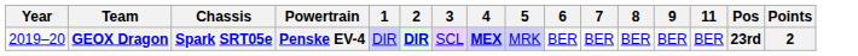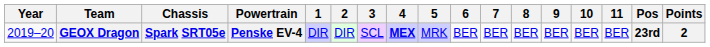 <table class="wikitable" style="text-align:center; font-size:85%">
 <tr>
 <th>Year</th>
 <th>Team</th>
 <th>Chassis</th>
 <th>Powertrain</th>
 <th>1</th>
 <th>2</th>
 <th>3</th>
 <th>4</th>
 <th>5</th>
 <th>6</th>
 <th>7</th>
 <th>8</th>
 <th>9</th>
+<th>10</th>
 <th>11</th>
 <th>Pos</th>
 <th>Points</th>
 </tr>
 <tr>
 <td nowrap><a href='#'>2019–20</a></td>
 <th nowrap><a href='#'>GEOX Dragon</a></th>
 <th nowrap><a href='#'>Spark</a> <a href='#'>SRT05e</a></th>
 <th nowrap><a href='#'>Penske</a> EV-4</th>
 <td style="background:#CFCFFF;"><a href='#'>DIR</a><br></td>
-<td style="background:#DFFFDF;"><strong><a href='#'>DIR</a><br></strong></td>
+<td style="background:#DFFFDF;"><a href='#'>DIR</a><br></td>
 <td style="background:#EFCFFF;"><a href='#'>SCL</a><br></td>
 <td style="background:#CFCFFF;"><strong><a href='#'>MEX</a><br></strong></td>
 <td style="background:#CFCFFF;"><a href='#'>MRK</a><br></td>
+<td><a href='#'>BER</a></td>
 <td><a href='#'>BER</a></td>
 <td><a href='#'>BER</a></td>
 <td><a href='#'>BER</a></td>
 <td><a href='#'>BER</a></td>
 <td><a href='#'>BER</a></td>
 <th>23rd</th>
 <th>2</th>
 </tr>
 </table>
